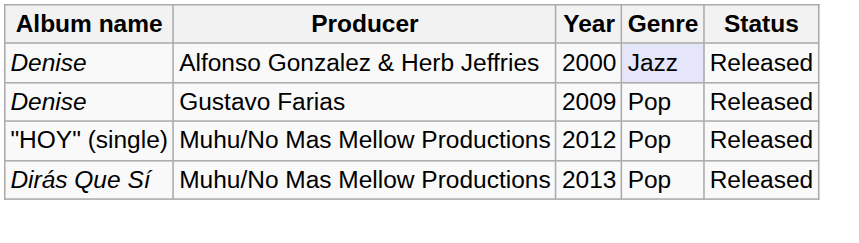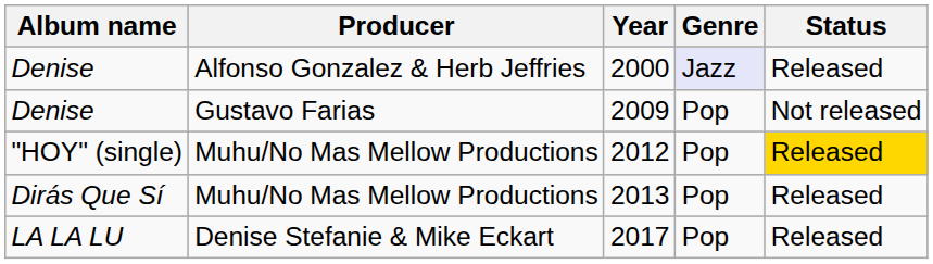 <table class="wikitable">
 <tr>
 <th>Album name</th>
 <th>Producer</th>
 <th>Year</th>
 <th>Genre</th>
 <th>Status</th>
 </tr>
 <tr>
 <td><em>Denise</em></td>
 <td>Alfonso Gonzalez & Herb Jeffries</td>
 <td>2000</td>
 <td style="background: lavender;">Jazz</td>
 <td>Released</td>
 </tr>
 <tr>
 <td><em>Denise</em></td>
 <td>Gustavo Farias</td>
 <td>2009</td>
 <td>Pop</td>
-<td>Released</td>
+<td>Not released</td>
 </tr>
 <tr>
 <td>"HOY" (single)</td>
 <td>Muhu/No Mas Mellow Productions</td>
 <td>2012</td>
 <td>Pop</td>
-<td>Released</td>
+<td style="background: gold;">Released</td>
 </tr>
 <tr>
 <td><em>Dirás Que Sí</em></td>
 <td>Muhu/No Mas Mellow Productions</td>
 <td>2013</td>
 <td>Pop</td>
 <td>Released</td>
 </tr>
+<tr>
+<td><em>LA LA LU</em></td>
+<td>Denise Stefanie & Mike Eckart</td>
+<td>2017</td>
+<td>Pop</td>
+<td>Released</td>
+</tr>
 </table>
